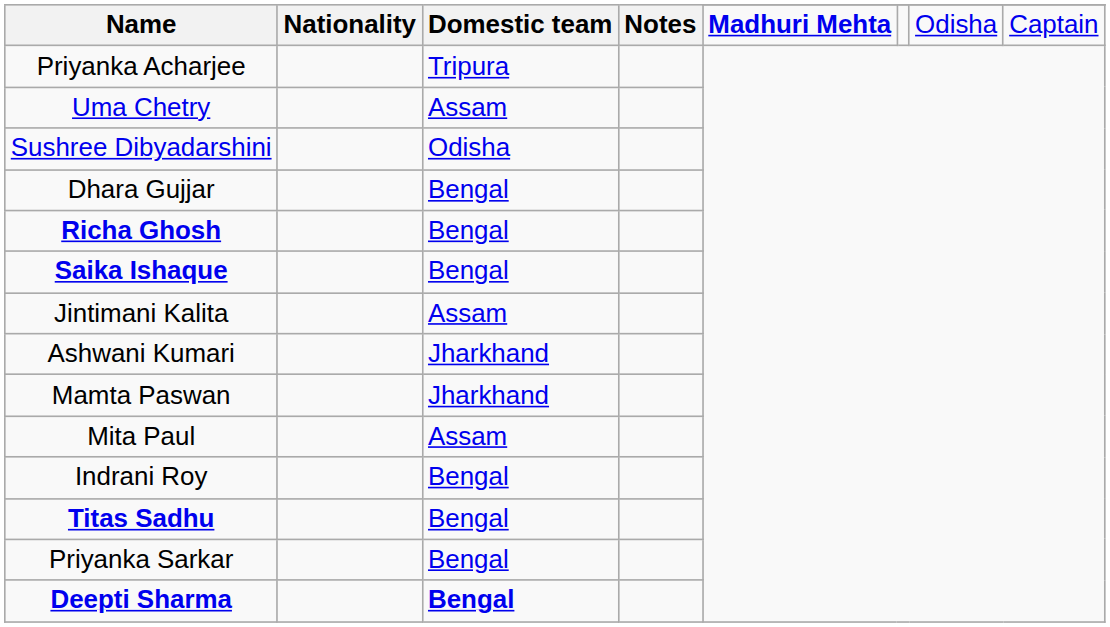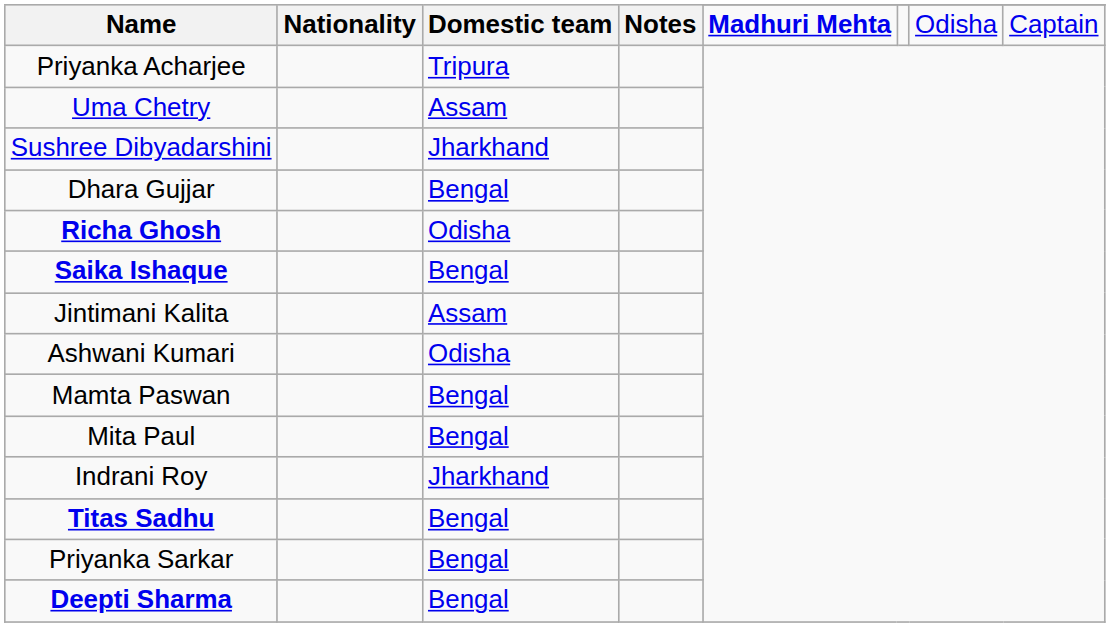 <table class="wikitable sortable">
 <tr>
 <th scope="col" rowspan="2">Name</th>
 <th scope="col" rowspan="2">Nationality</th>
 <th scope="col" rowspan="2">Domestic team</th>
 <th scope="col" rowspan="2">Notes</th>
 </tr>
 <tr>
 <td style="text-align:center"><strong><a href='#'>Madhuri Mehta</a></strong></td>
 <td></td>
 <td><a href='#'>Odisha</a></td>
 <td><a href='#'>Captain</a></td>
 </tr>
 <tr>
 <td style="text-align:center">Priyanka Acharjee</td>
 <td></td>
 <td><a href='#'>Tripura</a></td>
 <td></td>
 </tr>
 <tr>
 <td style="text-align:center"><a href='#'>Uma Chetry</a></td>
 <td></td>
 <td><a href='#'>Assam</a></td>
 <td></td>
 </tr>
 <tr>
 <td style="text-align:center"><a href='#'>Sushree Dibyadarshini</a></td>
 <td></td>
-<td><a href='#'>Odisha</a></td>
+<td><a href='#'>Jharkhand</a></td>
 <td></td>
 </tr>
 <tr>
 <td style="text-align:center">Dhara Gujjar</td>
 <td></td>
 <td><a href='#'>Bengal</a></td>
 <td></td>
 </tr>
 <tr>
 <td style="text-align:center"><strong><a href='#'>Richa Ghosh</a></strong></td>
 <td></td>
-<td><a href='#'>Bengal</a></td>
+<td><a href='#'>Odisha</a></td>
 <td></td>
 </tr>
 <tr>
 <td style="text-align:center"><strong><a href='#'>Saika Ishaque</a></strong></td>
 <td></td>
 <td><a href='#'>Bengal</a></td>
 <td></td>
 </tr>
 <tr>
 <td style="text-align:center">Jintimani Kalita</td>
 <td></td>
 <td><a href='#'>Assam</a></td>
 <td></td>
 </tr>
 <tr>
 <td style="text-align:center">Ashwani Kumari</td>
 <td></td>
-<td><a href='#'>Jharkhand</a></td>
+<td><a href='#'>Odisha</a></td>
 <td></td>
 </tr>
 <tr>
 <td style="text-align:center">Mamta Paswan</td>
 <td></td>
-<td><a href='#'>Jharkhand</a></td>
+<td><a href='#'>Bengal</a></td>
 <td></td>
 </tr>
 <tr>
 <td style="text-align:center">Mita Paul</td>
 <td></td>
-<td><a href='#'>Assam</a></td>
+<td><a href='#'>Bengal</a></td>
 <td></td>
 </tr>
 <tr>
 <td style="text-align:center">Indrani Roy</td>
 <td></td>
-<td><a href='#'>Bengal</a></td>
+<td><a href='#'>Jharkhand</a></td>
 <td></td>
 </tr>
 <tr>
 <td style="text-align:center"><strong><a href='#'>Titas Sadhu</a></strong></td>
 <td></td>
 <td><a href='#'>Bengal</a></td>
 <td></td>
 </tr>
 <tr>
 <td style="text-align:center">Priyanka Sarkar</td>
 <td></td>
 <td><a href='#'>Bengal</a></td>
 <td></td>
 </tr>
 <tr>
 <td style="text-align:center"><strong><a href='#'>Deepti Sharma</a></strong></td>
 <td></td>
-<td><strong><a href='#'>Bengal</a></strong></td>
+<td><a href='#'>Bengal</a></td>
 <td></td>
 </tr>
 </table>
